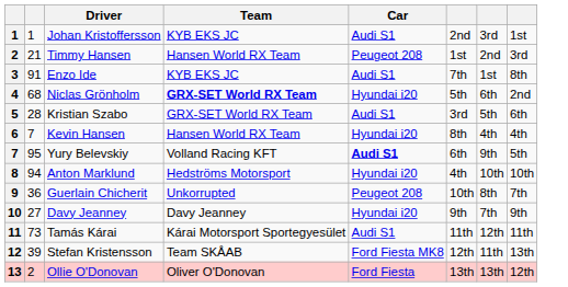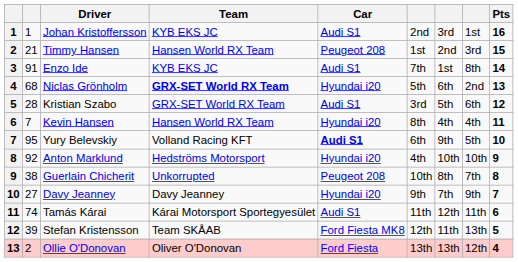 <table class="wikitable" style="font-size:95%">
 <tr>
 <th></th>
 <th></th>
 <th>Driver</th>
 <th>Team</th>
 <th>Car</th>
 <th></th>
 <th></th>
 <th></th>
+<th>Pts</th>
 </tr>
 <tr>
 <th>1</th>
 <td>1</td>
 <td> <a href='#'>Johan Kristoffersson</a></td>
 <td><a href='#'>KYB EKS JC</a></td>
 <td><a href='#'>Audi S1</a></td>
 <td>2nd</td>
 <td>3rd</td>
 <td>1st</td>
+<td><strong>16</strong></td>
 </tr>
 <tr>
 <th>2</th>
 <td>21</td>
 <td> <a href='#'>Timmy Hansen</a></td>
 <td><a href='#'>Hansen World RX Team</a></td>
 <td><a href='#'>Peugeot 208</a></td>
 <td>1st</td>
 <td>2nd</td>
 <td>3rd</td>
+<td><strong>15</strong></td>
 </tr>
 <tr>
 <th>3</th>
 <td>91</td>
 <td> <a href='#'>Enzo Ide</a></td>
 <td><a href='#'>KYB EKS JC</a></td>
 <td><a href='#'>Audi S1</a></td>
 <td>7th</td>
 <td>1st</td>
 <td>8th</td>
+<td><strong>14</strong></td>
 </tr>
 <tr>
 <th>4</th>
 <td>68</td>
 <td> <a href='#'>Niclas Grönholm</a></td>
 <td><strong><a href='#'>GRX-SET World RX Team</a></strong></td>
 <td><a href='#'>Hyundai i20</a></td>
 <td>5th</td>
 <td>6th</td>
 <td>2nd</td>
+<td><strong>13</strong></td>
 </tr>
 <tr>
 <th>5</th>
 <td>28</td>
 <td> Kristian Szabo</td>
 <td><a href='#'>GRX-SET World RX Team</a></td>
 <td><a href='#'>Audi S1</a></td>
 <td>3rd</td>
 <td>5th</td>
 <td>6th</td>
+<td><strong>12</strong></td>
 </tr>
 <tr>
 <th>6</th>
 <td>7</td>
 <td> <a href='#'>Kevin Hansen</a></td>
 <td><a href='#'>Hansen World RX Team</a></td>
 <td><a href='#'>Hyundai i20</a></td>
 <td>8th</td>
 <td>4th</td>
 <td>4th</td>
+<td><strong>11</strong></td>
 </tr>
 <tr>
 <th>7</th>
 <td>95</td>
 <td> Yury Belevskiy</td>
 <td>Volland Racing KFT</td>
 <td><strong><a href='#'>Audi S1</a></strong></td>
 <td>6th</td>
 <td>9th</td>
 <td>5th</td>
+<td><strong>10</strong></td>
 </tr>
 <tr>
 <th>8</th>
-<td>94</td>
+<td>92</td>
 <td> <a href='#'>Anton Marklund</a></td>
 <td><a href='#'>Hedströms Motorsport</a></td>
 <td><a href='#'>Hyundai i20</a></td>
 <td>4th</td>
 <td>10th</td>
 <td>10th</td>
+<td><strong>9</strong></td>
 </tr>
 <tr>
 <th>9</th>
-<td>36</td>
+<td>38</td>
 <td> <a href='#'>Guerlain Chicherit</a></td>
 <td><a href='#'>Unkorrupted</a></td>
 <td><a href='#'>Peugeot 208</a></td>
 <td>10th</td>
 <td>8th</td>
 <td>7th</td>
+<td><strong>8</strong></td>
 </tr>
 <tr>
 <th>10</th>
 <td>27</td>
 <td> <a href='#'>Davy Jeanney</a></td>
 <td>Davy Jeanney</td>
 <td><a href='#'>Hyundai i20</a></td>
 <td>9th</td>
 <td>7th</td>
 <td>9th</td>
+<td><strong>7</strong></td>
 </tr>
 <tr>
 <th>11</th>
-<td>73</td>
+<td>74</td>
 <td> Tamás Kárai</td>
 <td>Kárai Motorsport Sportegyesület</td>
 <td><a href='#'>Audi S1</a></td>
 <td>11th</td>
 <td>12th</td>
 <td>11th</td>
+<td><strong>6</strong></td>
 </tr>
 <tr>
 <th>12</th>
 <td>39</td>
 <td> Stefan Kristensson</td>
 <td>Team SKÅAB</td>
 <td><a href='#'>Ford Fiesta MK8</a></td>
 <td>12th</td>
 <td>11th</td>
 <td>13th</td>
+<td><strong>5</strong></td>
 </tr>
 <tr>
 <th style="background:#ffcccc;">13</th>
 <td style="background:#ffcccc;">2</td>
 <td style="background:#ffcccc;"> <a href='#'>Ollie O'Donovan</a></td>
 <td style="background:#ffcccc;">Oliver O'Donovan</td>
 <td style="background:#ffcccc;"><a href='#'>Ford Fiesta</a></td>
 <td style="background:#ffcccc;">13th</td>
 <td style="background:#ffcccc;">13th</td>
 <td style="background:#ffcccc;">12th</td>
+<td style="background:#ffcccc;"><strong>4</strong></td>
 </tr>
 </table>
